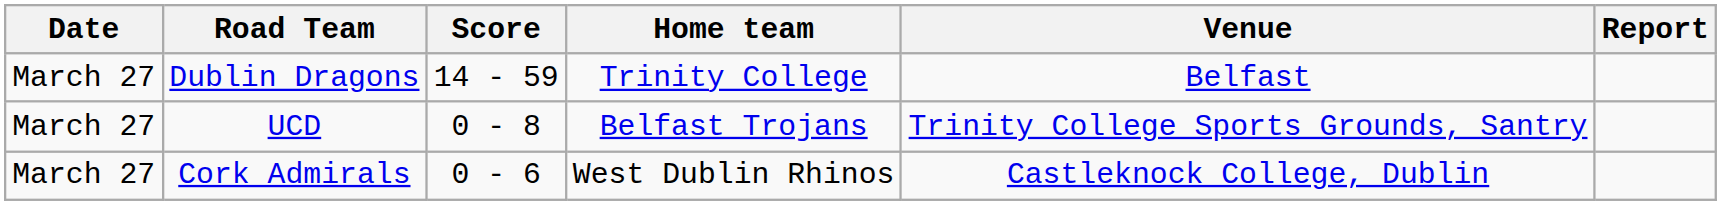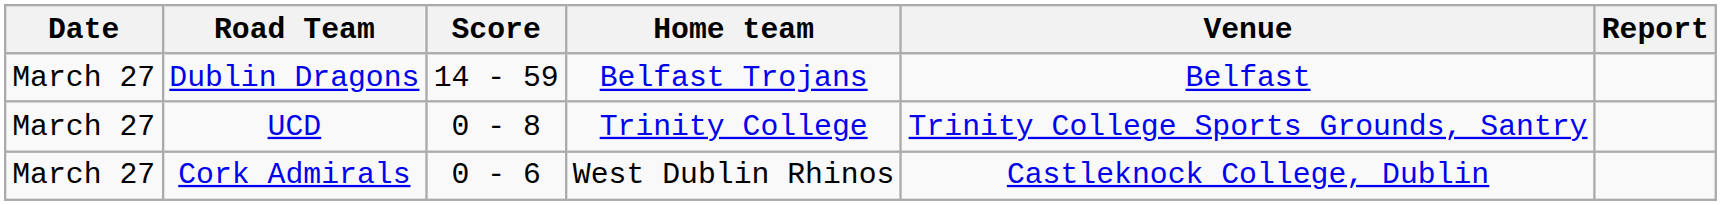 <table class="wikitable" "align=center">
 <tr>
 <th>Date</th>
 <th>Road Team</th>
 <th>Score</th>
 <th>Home team</th>
 <th>Venue</th>
 <th>Report</th>
 </tr>
 <tr>
 <td style="text-align:center;">March 27</td>
 <td style="text-align:center;"><a href='#'>Dublin Dragons</a></td>
 <td style="text-align:center;">14 - 59</td>
-<td style="text-align:center;"><a href='#'>Trinity College</a></td>
+<td style="text-align:center;"><a href='#'>Belfast Trojans</a></td>
 <td style="text-align:center;"><a href='#'>Belfast</a></td>
 <td style="text-align:center;"></td>
 </tr>
 <tr>
 <td style="text-align:center;">March 27</td>
 <td style="text-align:center;"><a href='#'>UCD</a></td>
 <td style="text-align:center;">0 - 8</td>
-<td style="text-align:center;"><a href='#'>Belfast Trojans</a></td>
+<td style="text-align:center;"><a href='#'>Trinity College</a></td>
 <td style="text-align:center;"><a href='#'>Trinity College Sports Grounds, Santry</a></td>
 <td style="text-align:center;"></td>
 </tr>
 <tr>
 <td style="text-align:center;">March 27</td>
 <td style="text-align:center;"><a href='#'>Cork Admirals</a></td>
 <td style="text-align:center;">0 - 6</td>
 <td style="text-align:center;">West Dublin Rhinos</td>
 <td style="text-align:center;"><a href='#'>Castleknock College, Dublin</a></td>
 <td style="text-align:center;"></td>
 </tr>
 </table>
